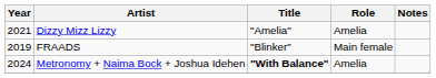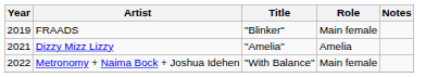 <table class="wikitable sortable">
 <tr>
 <th scope="col">Year</th>
 <th scope="col">Artist</th>
 <th scope="col">Title</th>
 <th scope="col">Role</th>
 <th scope="col" class="unsortable">Notes</th>
 </tr>
 <tr>
+<td>2019</td>
+<td>FRAADS</td>
+<td>"Blinker"</td>
+<td>Main female</td>
+<td></td>
+</tr>
+<tr>
 <td>2021</td>
 <td><a href='#'>Dizzy Mizz Lizzy</a></td>
 <td>"Amelia"</td>
 <td>Amelia </td>
 <td></td>
 </tr>
 <tr>
-<td>2019</td>
-<td>FRAADS</td>
-<td>"Blinker"</td>
+<td>2022</td>
+<td><a href='#'>Metronomy</a> + <a href='#'>Naima Bock</a> + Joshua Idehen</td>
+<td>"With Balance"</td>
 <td>Main female</td>
-<td></td>
-</tr>
-<tr>
-<td>2024</td>
-<td><a href='#'>Metronomy</a> + <a href='#'>Naima Bock</a> + Joshua Idehen</td>
-<td><strong>"With Balance"</strong></td>
-<td>Amelia </td>
 <td></td>
 </tr>
 <tr>
 </tr>
 </table>
